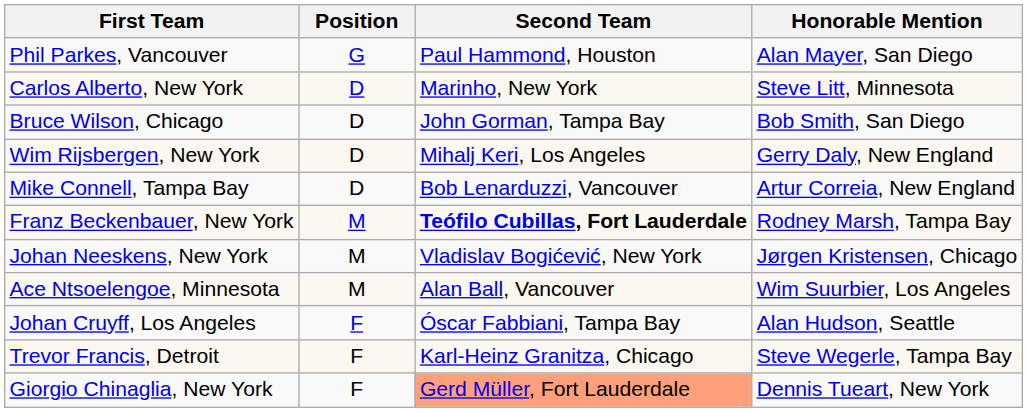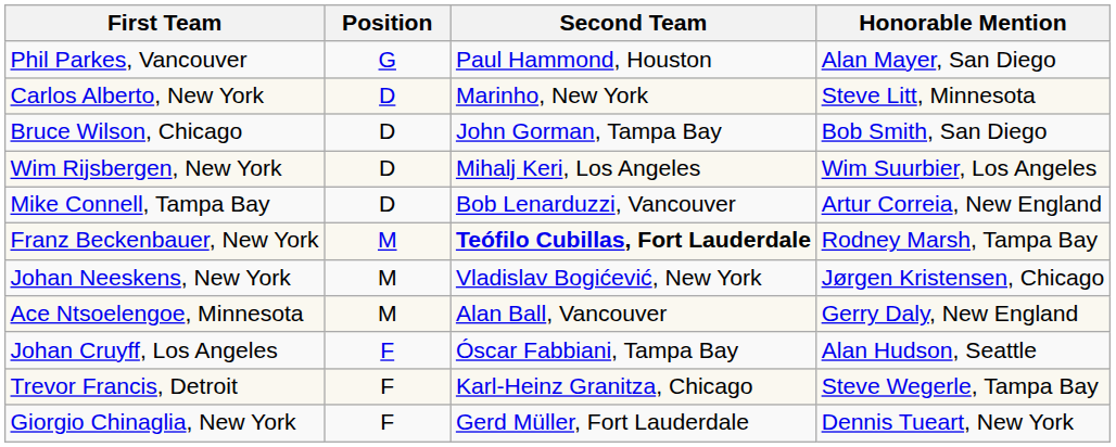 <table class="wikitable">
 <tr>
 <th>First Team</th>
 <th>  Position  </th>
 <th>Second Team</th>
 <th>Honorable Mention</th>
 </tr>
 <tr>
 <td> <a href='#'>Phil Parkes</a>, Vancouver</td>
 <td align=center><a href='#'>G</a></td>
 <td> <a href='#'>Paul Hammond</a>, Houston</td>
 <td> <a href='#'>Alan Mayer</a>, San Diego</td>
 </tr>
 <tr style="background:#faf8f0;">
 <td> <a href='#'>Carlos Alberto</a>, New York</td>
 <td align=center><a href='#'>D</a></td>
 <td> <a href='#'>Marinho</a>, New York</td>
 <td> <a href='#'>Steve Litt</a>, Minnesota</td>
 </tr>
 <tr>
 <td> <a href='#'>Bruce Wilson</a>, Chicago</td>
 <td align=center>D</td>
 <td> <a href='#'>John Gorman</a>, Tampa Bay</td>
 <td> <a href='#'>Bob Smith</a>, San Diego</td>
 </tr>
 <tr style="background:#faf8f0;">
 <td> <a href='#'>Wim Rijsbergen</a>, New York</td>
 <td align=center>D</td>
 <td> <a href='#'>Mihalj Keri</a>, Los Angeles</td>
-<td> <a href='#'>Gerry Daly</a>, New England</td>
+<td> <a href='#'>Wim Suurbier</a>, Los Angeles</td>
 </tr>
 <tr>
 <td> <a href='#'>Mike Connell</a>, Tampa Bay</td>
 <td align=center>D</td>
 <td> <a href='#'>Bob Lenarduzzi</a>, Vancouver</td>
 <td> <a href='#'>Artur Correia</a>, New England</td>
 </tr>
 <tr style="background:#faf8f0;">
 <td> <a href='#'>Franz Beckenbauer</a>, New York</td>
 <td align=center><a href='#'>M</a></td>
 <td><strong> <a href='#'>Teófilo Cubillas</a>, Fort Lauderdale</strong></td>
 <td> <a href='#'>Rodney Marsh</a>, Tampa Bay</td>
 </tr>
 <tr>
 <td> <a href='#'>Johan Neeskens</a>, New York</td>
 <td align=center>M</td>
 <td> <a href='#'>Vladislav Bogićević</a>, New York</td>
 <td> <a href='#'>Jørgen Kristensen</a>, Chicago</td>
 </tr>
 <tr style="background:#faf8f0;">
 <td> <a href='#'>Ace Ntsoelengoe</a>, Minnesota</td>
 <td align=center>M</td>
 <td> <a href='#'>Alan Ball</a>, Vancouver</td>
-<td> <a href='#'>Wim Suurbier</a>, Los Angeles</td>
+<td> <a href='#'>Gerry Daly</a>, New England</td>
 </tr>
 <tr>
 <td> <a href='#'>Johan Cruyff</a>, Los Angeles</td>
 <td align=center><a href='#'>F</a></td>
 <td> <a href='#'>Óscar Fabbiani</a>, Tampa Bay</td>
 <td> <a href='#'>Alan Hudson</a>, Seattle</td>
 </tr>
 <tr style="background:#faf8f0;">
 <td> <a href='#'>Trevor Francis</a>, Detroit</td>
 <td align=center>F</td>
 <td> <a href='#'>Karl-Heinz Granitza</a>, Chicago</td>
 <td> <a href='#'>Steve Wegerle</a>, Tampa Bay</td>
 </tr>
 <tr>
 <td> <a href='#'>Giorgio Chinaglia</a>, New York</td>
 <td align=center>F</td>
-<td style="background: lightsalmon;"> <a href='#'>Gerd Müller</a>, Fort Lauderdale</td>
+<td> <a href='#'>Gerd Müller</a>, Fort Lauderdale</td>
 <td> <a href='#'>Dennis Tueart</a>, New York</td>
 </tr>
 </table>
